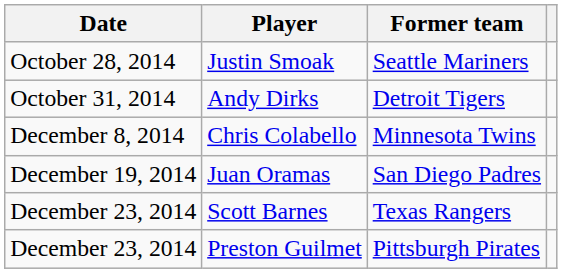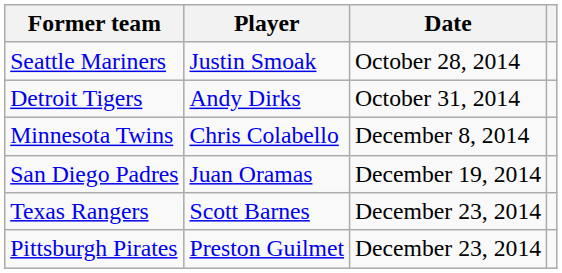 <table class="wikitable">
 <tr>
+<th>Former team</th>
+<th>Player</th>
 <th>Date</th>
-<th>Player</th>
-<th>Former team</th>
 <th></th>
 </tr>
 <tr>
+<td><a href='#'>Seattle Mariners</a></td>
+<td><a href='#'>Justin Smoak</a></td>
 <td>October 28, 2014</td>
-<td><a href='#'>Justin Smoak</a></td>
-<td><a href='#'>Seattle Mariners</a></td>
 <td></td>
 </tr>
 <tr>
+<td><a href='#'>Detroit Tigers</a></td>
+<td><a href='#'>Andy Dirks</a></td>
 <td>October 31, 2014</td>
-<td><a href='#'>Andy Dirks</a></td>
-<td><a href='#'>Detroit Tigers</a></td>
 <td></td>
 </tr>
 <tr>
+<td><a href='#'>Minnesota Twins</a></td>
+<td><a href='#'>Chris Colabello</a></td>
 <td>December 8, 2014</td>
-<td><a href='#'>Chris Colabello</a></td>
-<td><a href='#'>Minnesota Twins</a></td>
 <td></td>
 </tr>
 <tr>
+<td><a href='#'>San Diego Padres</a></td>
+<td><a href='#'>Juan Oramas</a></td>
 <td>December 19, 2014</td>
-<td><a href='#'>Juan Oramas</a></td>
-<td><a href='#'>San Diego Padres</a></td>
 <td></td>
 </tr>
 <tr>
+<td><a href='#'>Texas Rangers</a></td>
+<td><a href='#'>Scott Barnes</a></td>
 <td>December 23, 2014</td>
-<td><a href='#'>Scott Barnes</a></td>
-<td><a href='#'>Texas Rangers</a></td>
 <td></td>
 </tr>
 <tr>
+<td><a href='#'>Pittsburgh Pirates</a></td>
+<td><a href='#'>Preston Guilmet</a></td>
 <td>December 23, 2014</td>
-<td><a href='#'>Preston Guilmet</a></td>
-<td><a href='#'>Pittsburgh Pirates</a></td>
 <td></td>
 </tr>
 </table>
